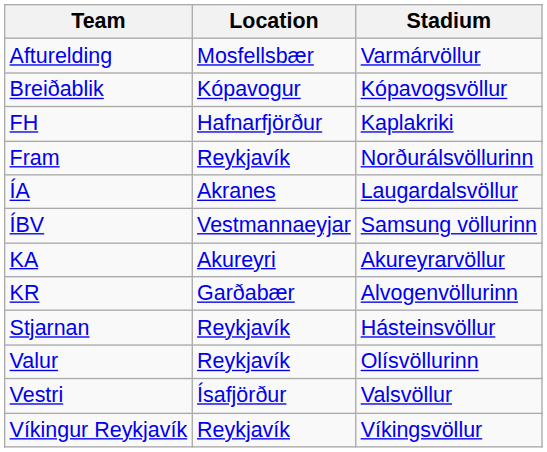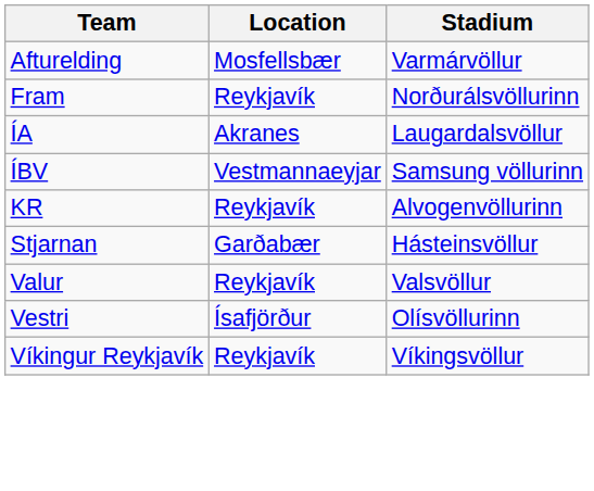 <table class="wikitable sortable">
 <tr>
 <th>Team</th>
 <th>Location</th>
 <th>Stadium</th>
 </tr>
 <tr>
 <td><a href='#'>Afturelding</a></td>
 <td><a href='#'>Mosfellsbær</a></td>
 <td><a href='#'>Varmárvöllur</a></td>
-</tr>
-<tr>
-<td><a href='#'>Breiðablik</a></td>
-<td><a href='#'>Kópavogur</a></td>
-<td><a href='#'>Kópavogsvöllur</a></td>
-</tr>
-<tr>
-<td><a href='#'>FH</a></td>
-<td><a href='#'>Hafnarfjörður</a></td>
-<td><a href='#'>Kaplakriki</a></td>
 </tr>
 <tr>
 <td><a href='#'>Fram</a></td>
 <td><a href='#'>Reykjavík</a></td>
 <td><a href='#'>Norðurálsvöllurinn</a></td>
 </tr>
 <tr>
 <td><a href='#'>ÍA</a></td>
 <td><a href='#'>Akranes</a></td>
 <td><a href='#'>Laugardalsvöllur</a></td>
 </tr>
 <tr>
 <td><a href='#'>ÍBV</a></td>
 <td><a href='#'>Vestmannaeyjar</a></td>
 <td><a href='#'>Samsung völlurinn</a></td>
 </tr>
 <tr>
-<td><a href='#'>KA</a></td>
-<td><a href='#'>Akureyri</a></td>
-<td><a href='#'>Akureyrarvöllur</a></td>
-</tr>
-<tr>
 <td><a href='#'>KR</a></td>
-<td><a href='#'>Garðabær</a></td>
+<td><a href='#'>Reykjavík</a></td>
 <td><a href='#'>Alvogenvöllurinn</a></td>
 </tr>
 <tr>
 <td><a href='#'>Stjarnan</a></td>
-<td><a href='#'>Reykjavík</a></td>
+<td><a href='#'>Garðabær</a></td>
 <td><a href='#'>Hásteinsvöllur</a></td>
 </tr>
 <tr>
 <td><a href='#'>Valur</a></td>
 <td><a href='#'>Reykjavík</a></td>
-<td><a href='#'>Olísvöllurinn</a></td>
+<td><a href='#'>Valsvöllur</a></td>
 </tr>
 <tr>
 <td><a href='#'>Vestri</a></td>
 <td><a href='#'>Ísafjörður</a></td>
-<td><a href='#'>Valsvöllur</a></td>
+<td><a href='#'>Olísvöllurinn</a></td>
 </tr>
 <tr>
 <td><a href='#'>Víkingur Reykjavík</a></td>
 <td><a href='#'>Reykjavík</a></td>
 <td><a href='#'>Víkingsvöllur</a></td>
 </tr>
 </table>
